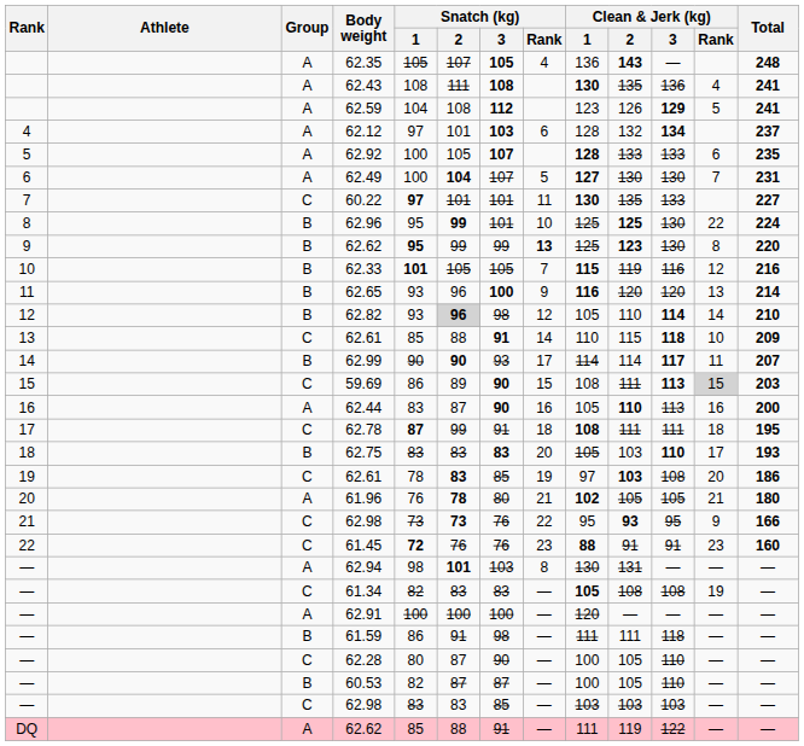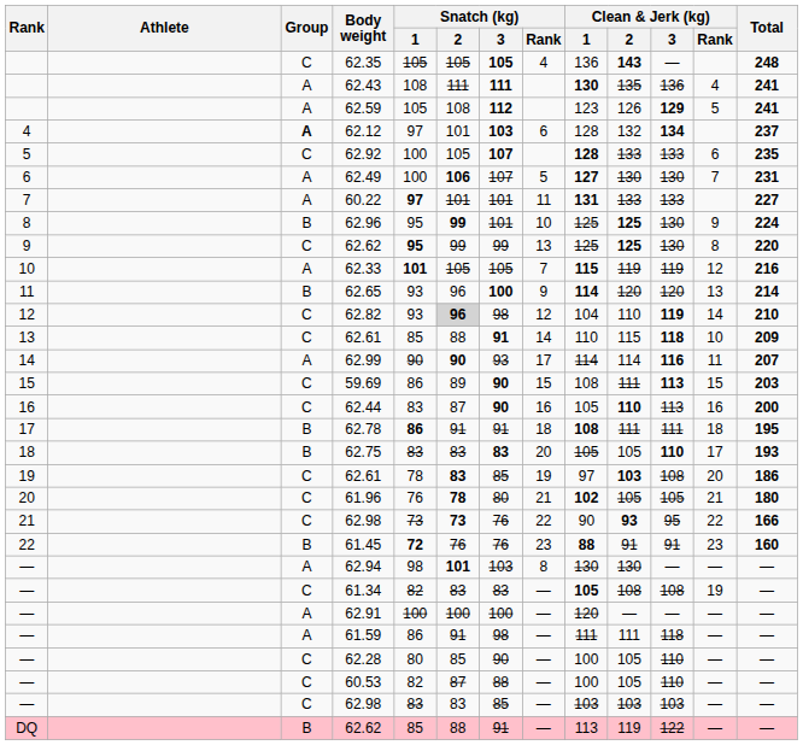 <table class = "wikitable" style="text-align:center;">
 <tr>
 <th rowspan=2 width=40>Rank</th>
 <th rowspan=2 width=250>Athlete</th>
 <th rowspan=2 width=50>Group</th>
 <th rowspan=2 width=60>Body weight</th>
 <th colspan=4>Snatch (kg)</th>
 <th colspan=4>Clean & Jerk (kg)</th>
 <th rowspan=2 width=60>Total</th>
 </tr>
 <tr>
 <th width=40>1</th>
 <th width=40>2</th>
 <th width=40>3</th>
 <th width=40>Rank</th>
 <th width=40>1</th>
 <th width=40>2</th>
 <th width=40>3</th>
 <th width=40>Rank</th>
 </tr>
 <tr>
 <td></td>
 <td align=left></td>
-<td>A</td>
+<td>C</td>
 <td>62.35</td>
 <td><s>105 </s></td>
-<td><s>107 </s></td>
+<td><s>105 </s></td>
 <td><strong>105</strong></td>
 <td>4</td>
 <td>136</td>
 <td><strong>143</strong></td>
 <td>—</td>
 <td></td>
 <td><strong>248</strong></td>
 </tr>
 <tr>
 <td></td>
 <td align=left></td>
 <td>A</td>
 <td>62.43</td>
 <td>108</td>
 <td><s>111 </s></td>
-<td><strong>108</strong></td>
+<td><strong>111</strong></td>
 <td></td>
 <td><strong>130</strong></td>
 <td><s>135 </s></td>
 <td><s>136 </s></td>
 <td>4</td>
 <td><strong>241</strong></td>
 </tr>
 <tr>
 <td></td>
 <td align=left></td>
 <td>A</td>
 <td>62.59</td>
-<td>104</td>
+<td>105</td>
 <td>108</td>
 <td><strong>112</strong></td>
 <td></td>
 <td>123</td>
 <td>126</td>
 <td><strong>129</strong></td>
 <td>5</td>
 <td><strong>241</strong></td>
 </tr>
 <tr>
 <td>4</td>
 <td align=left></td>
-<td>A</td>
+<td><strong>A</strong></td>
 <td>62.12</td>
 <td>97</td>
 <td>101</td>
 <td><strong>103</strong></td>
 <td>6</td>
 <td>128</td>
 <td>132</td>
 <td><strong>134</strong></td>
 <td></td>
 <td><strong>237</strong></td>
 </tr>
 <tr>
 <td>5</td>
 <td align=left></td>
-<td>A</td>
+<td>C</td>
 <td>62.92</td>
 <td>100</td>
 <td>105</td>
 <td><strong>107</strong></td>
 <td></td>
 <td><strong>128</strong></td>
 <td><s>133 </s></td>
 <td><s>133 </s></td>
 <td>6</td>
 <td><strong>235</strong></td>
 </tr>
 <tr>
 <td>6</td>
 <td align=left></td>
 <td>A</td>
 <td>62.49</td>
 <td>100</td>
-<td><strong>104</strong></td>
+<td><strong>106</strong></td>
 <td><s>107 </s></td>
 <td>5</td>
 <td><strong>127</strong></td>
 <td><s>130 </s></td>
 <td><s>130 </s></td>
 <td>7</td>
 <td><strong>231</strong></td>
 </tr>
 <tr>
 <td>7</td>
 <td align=left></td>
-<td>C</td>
+<td>A</td>
 <td>60.22</td>
 <td><strong>97</strong></td>
 <td><s>101 </s></td>
 <td><s>101 </s></td>
 <td>11</td>
-<td><strong>130</strong></td>
-<td><s>135 </s></td>
+<td><strong>131</strong></td>
+<td><s>133 </s></td>
 <td><s>133 </s></td>
 <td></td>
 <td><strong>227</strong></td>
 </tr>
 <tr>
 <td>8</td>
 <td align=left></td>
 <td>B</td>
 <td>62.96</td>
 <td>95</td>
 <td><strong>99</strong></td>
 <td><s>101 </s></td>
 <td>10</td>
 <td><s>125 </s></td>
 <td><strong>125</strong></td>
 <td><s>130 </s></td>
-<td>22</td>
+<td>9</td>
 <td><strong>224</strong></td>
 </tr>
 <tr>
 <td>9</td>
 <td align=left></td>
-<td>B</td>
+<td>C</td>
 <td>62.62</td>
 <td><strong>95</strong></td>
 <td><s>99 </s></td>
 <td><s>99 </s></td>
-<td><strong>13</strong></td>
+<td>13</td>
 <td><s>125 </s></td>
-<td><strong>123</strong></td>
+<td><strong>125</strong></td>
 <td><s>130 </s></td>
 <td>8</td>
 <td><strong>220</strong></td>
 </tr>
 <tr>
 <td>10</td>
 <td align=left></td>
-<td>B</td>
+<td>A</td>
 <td>62.33</td>
 <td><strong>101</strong></td>
 <td><s>105 </s></td>
 <td><s>105 </s></td>
 <td>7</td>
 <td><strong>115</strong></td>
 <td><s>119 </s></td>
-<td><s>116 </s></td>
+<td><s>119 </s></td>
 <td>12</td>
 <td><strong>216</strong></td>
 </tr>
 <tr>
 <td>11</td>
 <td align=left></td>
 <td>B</td>
 <td>62.65</td>
 <td>93</td>
 <td>96</td>
 <td><strong>100</strong></td>
 <td>9</td>
-<td><strong>116</strong></td>
+<td><strong>114</strong></td>
 <td><s>120 </s></td>
 <td><s>120 </s></td>
 <td>13</td>
 <td><strong>214</strong></td>
 </tr>
 <tr>
 <td>12</td>
 <td align=left></td>
-<td>B</td>
+<td>C</td>
 <td>62.82</td>
 <td>93</td>
 <td style="background: lightgrey;"><strong>96</strong></td>
 <td><s>98 </s></td>
 <td>12</td>
-<td>105</td>
+<td>104</td>
 <td>110</td>
-<td><strong>114</strong></td>
+<td><strong>119</strong></td>
 <td>14</td>
 <td><strong>210</strong></td>
 </tr>
 <tr>
 <td>13</td>
 <td align=left></td>
 <td>C</td>
 <td>62.61</td>
 <td>85</td>
 <td>88</td>
 <td><strong>91</strong></td>
 <td>14</td>
 <td>110</td>
 <td>115</td>
 <td><strong>118</strong></td>
 <td>10</td>
 <td><strong>209</strong></td>
 </tr>
 <tr>
 <td>14</td>
 <td align=left></td>
-<td>B</td>
+<td>A</td>
 <td>62.99</td>
 <td><s>90 </s></td>
 <td><strong>90</strong></td>
 <td><s>93 </s></td>
 <td>17</td>
 <td><s>114 </s></td>
 <td>114</td>
-<td><strong>117</strong></td>
+<td><strong>116</strong></td>
 <td>11</td>
 <td><strong>207</strong></td>
 </tr>
 <tr>
 <td>15</td>
 <td align=left></td>
 <td>C</td>
 <td>59.69</td>
 <td>86</td>
 <td>89</td>
 <td><strong>90</strong></td>
 <td>15</td>
 <td>108</td>
 <td><s>111 </s></td>
 <td><strong>113</strong></td>
-<td style="background: lightgrey;">15</td>
+<td>15</td>
 <td><strong>203</strong></td>
 </tr>
 <tr>
 <td>16</td>
 <td align=left></td>
-<td>A</td>
+<td>C</td>
 <td>62.44</td>
 <td>83</td>
 <td>87</td>
 <td><strong>90</strong></td>
 <td>16</td>
 <td>105</td>
 <td><strong>110</strong></td>
 <td><s>113 </s></td>
 <td>16</td>
 <td><strong>200</strong></td>
 </tr>
 <tr>
 <td>17</td>
 <td align=left></td>
-<td>C</td>
+<td>B</td>
 <td>62.78</td>
-<td><strong>87</strong></td>
-<td><s>99 </s></td>
+<td><strong>86</strong></td>
+<td><s>91 </s></td>
 <td><s>91 </s></td>
 <td>18</td>
 <td><strong>108</strong></td>
 <td><s>111 </s></td>
 <td><s>111 </s></td>
 <td>18</td>
 <td><strong>195</strong></td>
 </tr>
 <tr>
 <td>18</td>
 <td align=left></td>
 <td>B</td>
 <td>62.75</td>
 <td><s>83 </s></td>
 <td><s>83 </s></td>
 <td><strong>83</strong></td>
 <td>20</td>
 <td><s>105 </s></td>
-<td>103</td>
+<td>105</td>
 <td><strong>110</strong></td>
 <td>17</td>
 <td><strong>193</strong></td>
 </tr>
 <tr>
 <td>19</td>
 <td align=left></td>
 <td>C</td>
 <td>62.61</td>
 <td>78</td>
 <td><strong>83</strong></td>
 <td><s>85 </s></td>
 <td>19</td>
 <td>97</td>
 <td><strong>103</strong></td>
 <td><s>108 </s></td>
 <td>20</td>
 <td><strong>186</strong></td>
 </tr>
 <tr>
 <td>20</td>
 <td align=left></td>
-<td>A</td>
+<td>C</td>
 <td>61.96</td>
 <td>76</td>
 <td><strong>78</strong></td>
 <td><s>80 </s></td>
 <td>21</td>
 <td><strong>102</strong></td>
 <td><s>105 </s></td>
 <td><s>105 </s></td>
 <td>21</td>
 <td><strong>180</strong></td>
 </tr>
 <tr>
 <td>21</td>
 <td align=left></td>
 <td>C</td>
 <td>62.98</td>
 <td><s>73 </s></td>
 <td><strong>73</strong></td>
 <td><s>76 </s></td>
 <td>22</td>
-<td>95</td>
+<td>90</td>
 <td><strong>93</strong></td>
 <td><s>95 </s></td>
-<td>9</td>
+<td>22</td>
 <td><strong>166</strong></td>
 </tr>
 <tr>
 <td>22</td>
 <td align=left></td>
-<td>C</td>
+<td>B</td>
 <td>61.45</td>
 <td><strong>72</strong></td>
 <td><s>76 </s></td>
 <td><s>76 </s></td>
 <td>23</td>
 <td><strong>88</strong></td>
 <td><s>91 </s></td>
 <td><s>91 </s></td>
 <td>23</td>
 <td><strong>160</strong></td>
 </tr>
 <tr>
 <td>—</td>
 <td align=left></td>
 <td>A</td>
 <td>62.94</td>
 <td>98</td>
 <td><strong>101</strong></td>
 <td><s>103 </s></td>
 <td>8</td>
 <td><s>130 </s></td>
-<td><s>131 </s></td>
+<td><s>130 </s></td>
 <td>—</td>
 <td>—</td>
 <td>—</td>
 </tr>
 <tr>
 <td>—</td>
 <td align=left></td>
 <td>C</td>
 <td>61.34</td>
 <td><s>82 </s></td>
 <td><s>83 </s></td>
 <td><s>83 </s></td>
 <td>—</td>
 <td><strong>105</strong></td>
 <td><s>108 </s></td>
 <td><s>108 </s></td>
 <td>19</td>
 <td>—</td>
 </tr>
 <tr>
 <td>—</td>
 <td align=left></td>
 <td>A</td>
 <td>62.91</td>
 <td><s>100 </s></td>
 <td><s>100 </s></td>
 <td><s>100 </s></td>
 <td>—</td>
 <td><s>120 </s></td>
 <td>—</td>
 <td>—</td>
 <td>—</td>
 <td>—</td>
 </tr>
 <tr>
 <td>—</td>
 <td align=left></td>
-<td>B</td>
+<td>A</td>
 <td>61.59</td>
 <td>86</td>
 <td><s>91 </s></td>
 <td><s>98 </s></td>
 <td>—</td>
 <td><s>111 </s></td>
 <td>111</td>
 <td><s>118 </s></td>
 <td>—</td>
 <td>—</td>
 </tr>
 <tr>
 <td>—</td>
 <td align=left></td>
 <td>C</td>
 <td>62.28</td>
 <td>80</td>
-<td>87</td>
+<td>85</td>
 <td><s>90 </s></td>
 <td>—</td>
 <td>100</td>
 <td>105</td>
 <td><s>110 </s></td>
 <td>—</td>
 <td>—</td>
 </tr>
 <tr>
 <td>—</td>
 <td align=left></td>
-<td>B</td>
+<td>C</td>
 <td>60.53</td>
 <td>82</td>
 <td><s>87 </s></td>
-<td><s>87 </s></td>
+<td><s>88 </s></td>
 <td>—</td>
 <td>100</td>
 <td>105</td>
 <td><s>110 </s></td>
 <td>—</td>
 <td>—</td>
 </tr>
 <tr>
 <td>—</td>
 <td align=left></td>
 <td>C</td>
 <td>62.98</td>
 <td><s>83 </s></td>
 <td>83</td>
 <td><s>85 </s></td>
 <td>—</td>
 <td><s>103 </s></td>
 <td><s>103 </s></td>
 <td><s>103 </s></td>
 <td>—</td>
 <td>—</td>
 </tr>
 <tr bgcolor=pink>
 <td>DQ</td>
 <td align=left></td>
-<td>A</td>
+<td>B</td>
 <td>62.62</td>
 <td>85</td>
 <td>88</td>
 <td><s>91 </s></td>
 <td>—</td>
-<td>111</td>
+<td>113</td>
 <td>119</td>
 <td><s>122 </s></td>
 <td>—</td>
 <td>—</td>
 </tr>
 </table>
